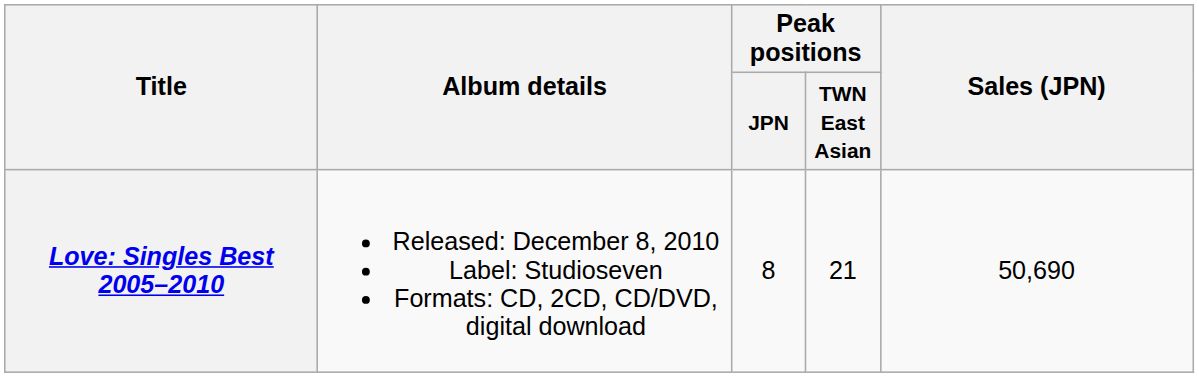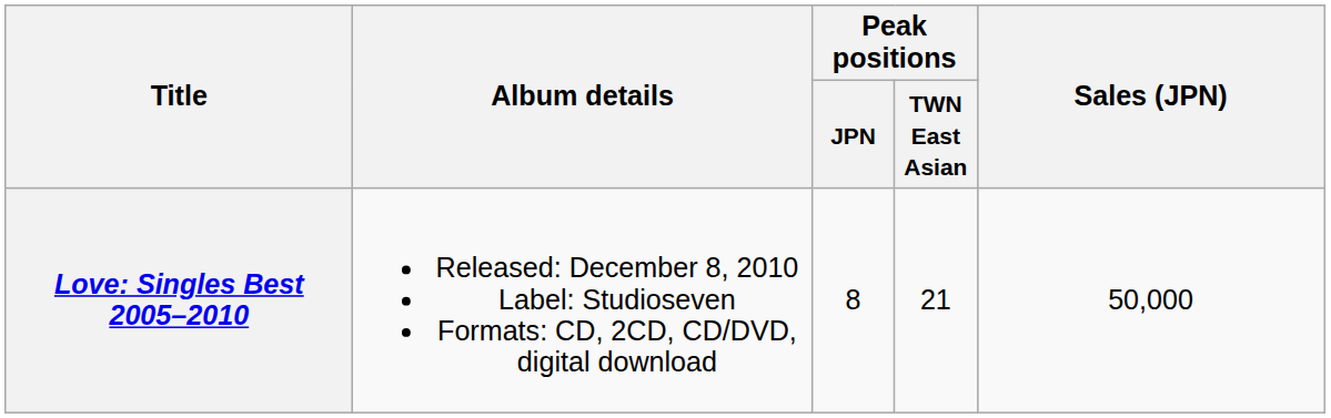 <table class="wikitable plainrowheaders" style="text-align:center;">
 <tr>
 <th style="width:12em;" rowspan="2">Title</th>
 <th style="width:16em;" rowspan="2">Album details</th>
 <th colspan="2">Peak positions</th>
 <th style="width:12em;" rowspan="2">Sales (JPN)</th>
 </tr>
 <tr>
 <th style="width:2.5em;"><small>JPN</small><br></th>
 <th style="width:2.5em;"><small>TWN East Asian</small><br></th>
 </tr>
 <tr>
 <th scope="row"><em><a href='#'>Love: Singles Best 2005–2010</a></em></th>
 <td><br><ul><li>Released: December 8, 2010 </li><li>Label: Studioseven</li><li>Formats: CD, 2CD, CD/DVD, digital download</li></ul></td>
 <td>8</td>
 <td>21</td>
-<td>50,690</td>
+<td>50,000</td>
 </tr>
 </table>
